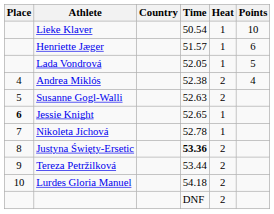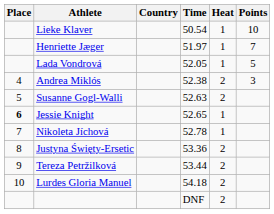 <table class="wikitable">
 <tr>
 <th>Place</th>
 <th>Athlete</th>
 <th>Country</th>
 <th>Time</th>
 <th>Heat</th>
 <th>Points</th>
 </tr>
 <tr>
 <td align=center></td>
 <td><a href='#'>Lieke Klaver</a></td>
 <td></td>
 <td>50.54</td>
 <td align=center>1</td>
 <td align=center>10</td>
 </tr>
 <tr>
 <td align=center></td>
 <td><a href='#'>Henriette Jæger</a></td>
 <td></td>
-<td>51.57</td>
+<td>51.97</td>
 <td align=center>1</td>
-<td align=center>6</td>
+<td align=center>7</td>
 </tr>
 <tr>
 <td align=center></td>
 <td><a href='#'>Lada Vondrová</a></td>
 <td></td>
 <td>52.05</td>
 <td align=center>1</td>
 <td align=center>5</td>
 </tr>
 <tr>
 <td align=center>4</td>
 <td><a href='#'>Andrea Miklós</a></td>
 <td></td>
 <td>52.38</td>
 <td align=center>2</td>
-<td align=center>4</td>
+<td align=center>3</td>
 </tr>
 <tr>
 <td align=center>5</td>
 <td><a href='#'>Susanne Gogl-Walli</a></td>
 <td></td>
 <td>52.63</td>
 <td align=center>2</td>
 <td align=center></td>
 </tr>
 <tr>
 <td align=center><strong>6</strong></td>
 <td><a href='#'>Jessie Knight</a></td>
 <td></td>
 <td>52.65</td>
 <td align=center>1</td>
 <td align=center></td>
 </tr>
 <tr>
 <td align=center>7</td>
 <td><a href='#'>Nikoleta Jíchová</a></td>
 <td></td>
 <td>52.78</td>
 <td align=center>1</td>
 <td align=center></td>
 </tr>
 <tr>
 <td align=center>8</td>
 <td><a href='#'>Justyna Święty-Ersetic</a></td>
 <td></td>
-<td><strong>53.36</strong></td>
+<td>53.36</td>
 <td align=center>2</td>
 <td align=center></td>
 </tr>
 <tr>
 <td align=center>9</td>
 <td><a href='#'>Tereza Petržilková</a></td>
 <td></td>
 <td>53.44</td>
 <td align=center>2</td>
 <td align=center></td>
 </tr>
 <tr>
 <td align=center>10</td>
 <td><a href='#'>Lurdes Gloria Manuel</a></td>
 <td></td>
 <td>54.18</td>
 <td align=center>2</td>
 <td align=center></td>
 </tr>
 <tr>
 <td align=center></td>
 <td></td>
 <td></td>
 <td>DNF</td>
 <td align=center>2</td>
 <td align=center></td>
 </tr>
 </table>
